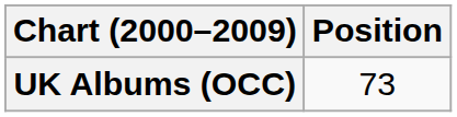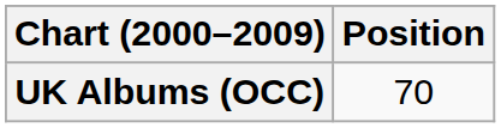 <table class="wikitable plainrowheaders" style="text-align:center">
 <tr>
 <th scope="col">Chart (2000–2009)</th>
 <th scope="col">Position</th>
 </tr>
 <tr>
 <th scope="row">UK Albums (OCC)</th>
-<td>73</td>
+<td>70</td>
 </tr>
 </table>
